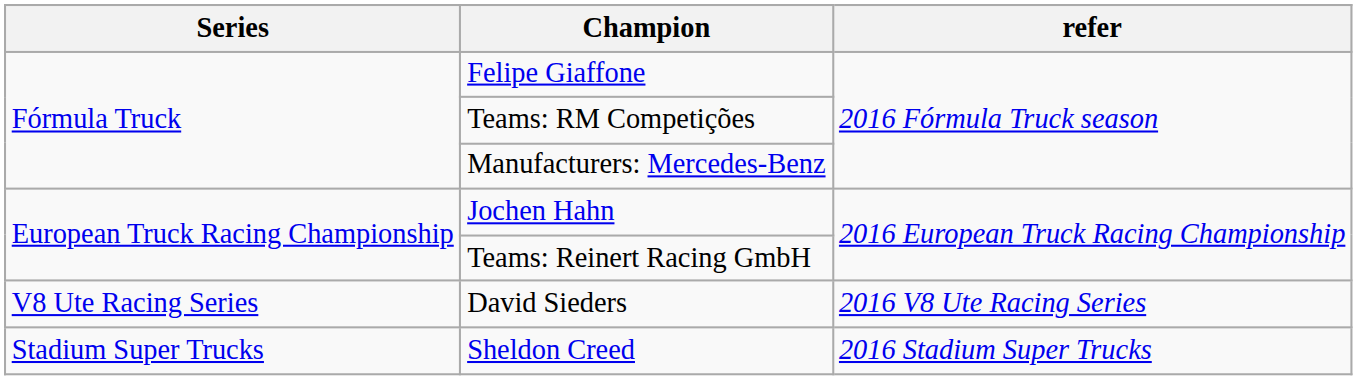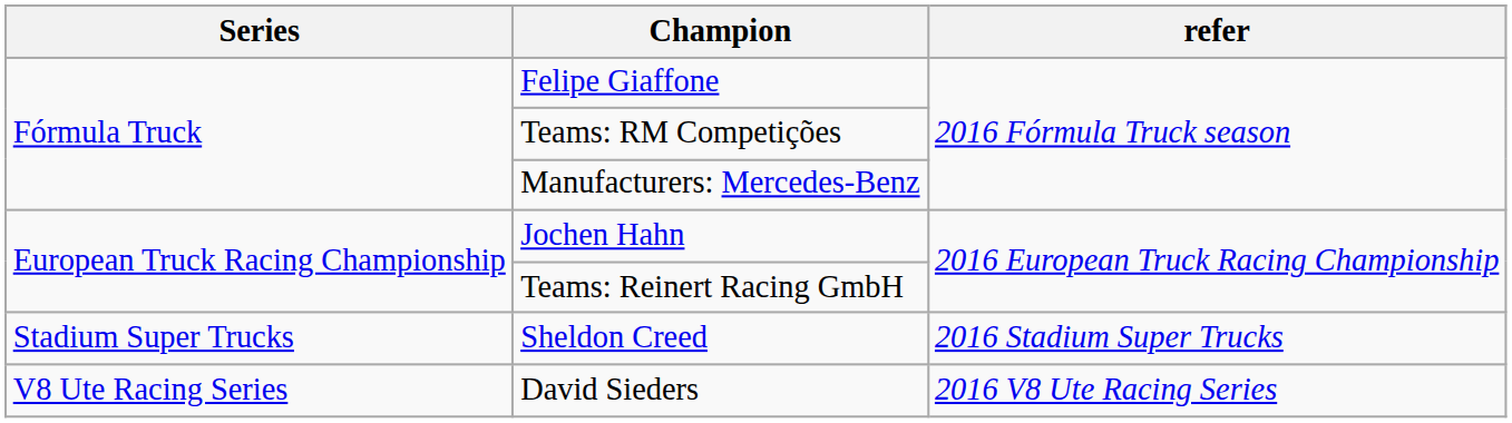 <table class="wikitable" style="font-size:87%">
 <tr>
 <th>Series</th>
 <th>Champion</th>
 <th>refer</th>
 </tr>
 <tr>
 <td rowspan=3><a href='#'>Fórmula Truck</a></td>
 <td> <a href='#'>Felipe Giaffone</a></td>
 <td rowspan=3><em><a href='#'>2016 Fórmula Truck season</a></em></td>
 </tr>
 <tr>
 <td>Teams:  RM Competições</td>
 </tr>
 <tr>
 <td>Manufacturers:  <a href='#'>Mercedes-Benz</a></td>
 </tr>
 <tr>
 <td rowspan="2"><a href='#'>European Truck Racing Championship</a></td>
 <td> <a href='#'>Jochen Hahn</a></td>
 <td rowspan="2"><em><a href='#'>2016 European Truck Racing Championship</a></em></td>
 </tr>
 <tr>
 <td>Teams:  Reinert Racing GmbH</td>
 </tr>
 <tr>
+<td><a href='#'>Stadium Super Trucks</a></td>
+<td> <a href='#'>Sheldon Creed</a></td>
+<td><em><a href='#'>2016 Stadium Super Trucks</a></em></td>
+</tr>
+<tr>
 <td><a href='#'>V8 Ute Racing Series</a></td>
 <td> David Sieders</td>
 <td><em><a href='#'>2016 V8 Ute Racing Series</a></em></td>
 </tr>
-<tr>
-<td><a href='#'>Stadium Super Trucks</a></td>
-<td> <a href='#'>Sheldon Creed</a></td>
-<td><em><a href='#'>2016 Stadium Super Trucks</a></em></td>
-</tr>
 </table>
